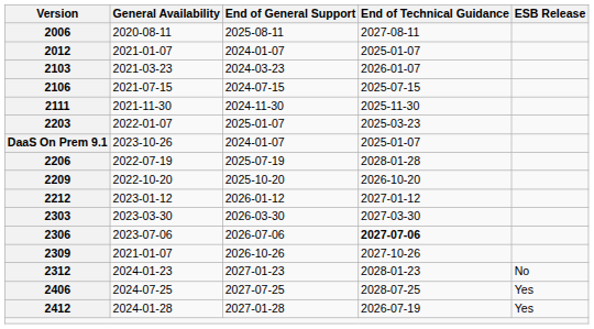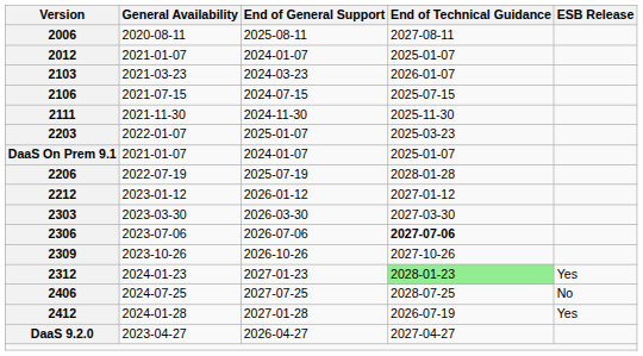 <table class="wikitable mw-collapsible mw-collapsed sticky-header">
 <tr>
 <th>Version</th>
 <th>General Availability</th>
 <th>End of General Support</th>
 <th>End of Technical Guidance</th>
 <th>ESB Release</th>
 </tr>
 <tr>
 <th>2006</th>
 <td>2020-08-11</td>
 <td>2025-08-11</td>
 <td>2027-08-11</td>
 <td></td>
 </tr>
 <tr>
 <th>2012</th>
 <td>2021-01-07</td>
 <td>2024-01-07</td>
 <td>2025-01-07</td>
 <td></td>
 </tr>
 <tr>
 <th>2103</th>
 <td>2021-03-23</td>
 <td>2024-03-23</td>
 <td>2026-01-07</td>
 <td></td>
 </tr>
 <tr>
 <th>2106</th>
 <td>2021-07-15</td>
 <td>2024-07-15</td>
 <td>2025-07-15</td>
 <td></td>
 </tr>
 <tr>
 <th>2111</th>
 <td>2021-11-30</td>
 <td>2024-11-30</td>
 <td>2025-11-30</td>
 <td></td>
 </tr>
 <tr>
 <th>2203</th>
 <td>2022-01-07</td>
 <td>2025-01-07</td>
 <td>2025-03-23</td>
 <td></td>
 </tr>
 <tr>
 <th>DaaS On Prem 9.1</th>
-<td>2023-10-26</td>
+<td>2021-01-07</td>
 <td>2024-01-07</td>
 <td>2025-01-07</td>
 <td></td>
 </tr>
 <tr>
 <th>2206</th>
 <td>2022-07-19</td>
 <td>2025-07-19</td>
 <td>2028-01-28</td>
-<td></td>
-</tr>
-<tr>
-<th>2209</th>
-<td>2022-10-20</td>
-<td>2025-10-20</td>
-<td>2026-10-20</td>
 <td></td>
 </tr>
 <tr>
 <th>2212</th>
 <td>2023-01-12</td>
 <td>2026-01-12</td>
 <td>2027-01-12</td>
 <td></td>
 </tr>
 <tr>
 <th>2303</th>
 <td>2023-03-30</td>
 <td>2026-03-30</td>
 <td>2027-03-30</td>
 <td></td>
 </tr>
 <tr>
 <th>2306</th>
 <td>2023-07-06</td>
 <td>2026-07-06</td>
 <td><strong>2027-07-06</strong></td>
 <td></td>
 </tr>
 <tr>
 <th>2309</th>
-<td>2021-01-07</td>
+<td>2023-10-26</td>
 <td>2026-10-26</td>
 <td>2027-10-26</td>
 <td></td>
 </tr>
 <tr>
 <th>2312</th>
 <td>2024-01-23</td>
 <td>2027-01-23</td>
-<td>2028-01-23</td>
-<td>No</td>
+<td style="background: lightgreen;">2028-01-23</td>
+<td>Yes</td>
 </tr>
 <tr>
 <th>2406</th>
 <td>2024-07-25</td>
 <td>2027-07-25</td>
 <td>2028-07-25</td>
-<td>Yes</td>
+<td>No</td>
 </tr>
 <tr>
 <th>2412</th>
 <td>2024-01-28</td>
 <td>2027-01-28</td>
 <td>2026-07-19</td>
 <td>Yes</td>
 </tr>
 <tr>
+<th>DaaS 9.2.0</th>
+<td>2023-04-27</td>
+<td>2026-04-27</td>
+<td>2027-04-27</td>
+<td></td>
+</tr>
+<tr>
 <td colspan="5"></td>
 </tr>
 </table>
